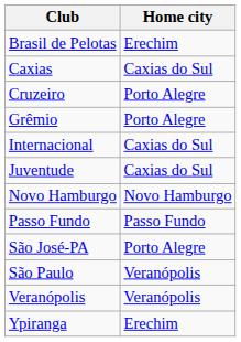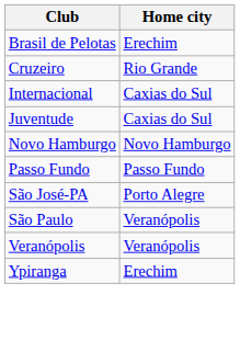 <table class="wikitable sortable">
 <tr>
 <th>Club</th>
 <th>Home city</th>
 </tr>
 <tr>
 <td><a href='#'>Brasil de Pelotas</a></td>
 <td><a href='#'>Erechim</a></td>
 </tr>
 <tr>
-<td><a href='#'>Caxias</a></td>
-<td><a href='#'>Caxias do Sul</a></td>
-</tr>
-<tr>
 <td><a href='#'>Cruzeiro</a></td>
-<td><a href='#'>Porto Alegre</a></td>
-</tr>
-<tr>
-<td><a href='#'>Grêmio</a></td>
-<td><a href='#'>Porto Alegre</a></td>
+<td><a href='#'>Rio Grande</a></td>
 </tr>
 <tr>
 <td><a href='#'>Internacional</a></td>
 <td><a href='#'>Caxias do Sul</a></td>
 </tr>
 <tr>
 <td><a href='#'>Juventude</a></td>
 <td><a href='#'>Caxias do Sul</a></td>
 </tr>
 <tr>
 <td><a href='#'>Novo Hamburgo</a></td>
 <td><a href='#'>Novo Hamburgo</a></td>
 </tr>
 <tr>
 <td><a href='#'>Passo Fundo</a></td>
 <td><a href='#'>Passo Fundo</a></td>
 </tr>
 <tr>
 <td><a href='#'>São José-PA</a></td>
 <td><a href='#'>Porto Alegre</a></td>
 </tr>
 <tr>
 <td><a href='#'>São Paulo</a></td>
 <td><a href='#'>Veranópolis</a></td>
 </tr>
 <tr>
 <td><a href='#'>Veranópolis</a></td>
 <td><a href='#'>Veranópolis</a></td>
 </tr>
 <tr>
 <td><a href='#'>Ypiranga</a></td>
 <td><a href='#'>Erechim</a></td>
 </tr>
 </table>
